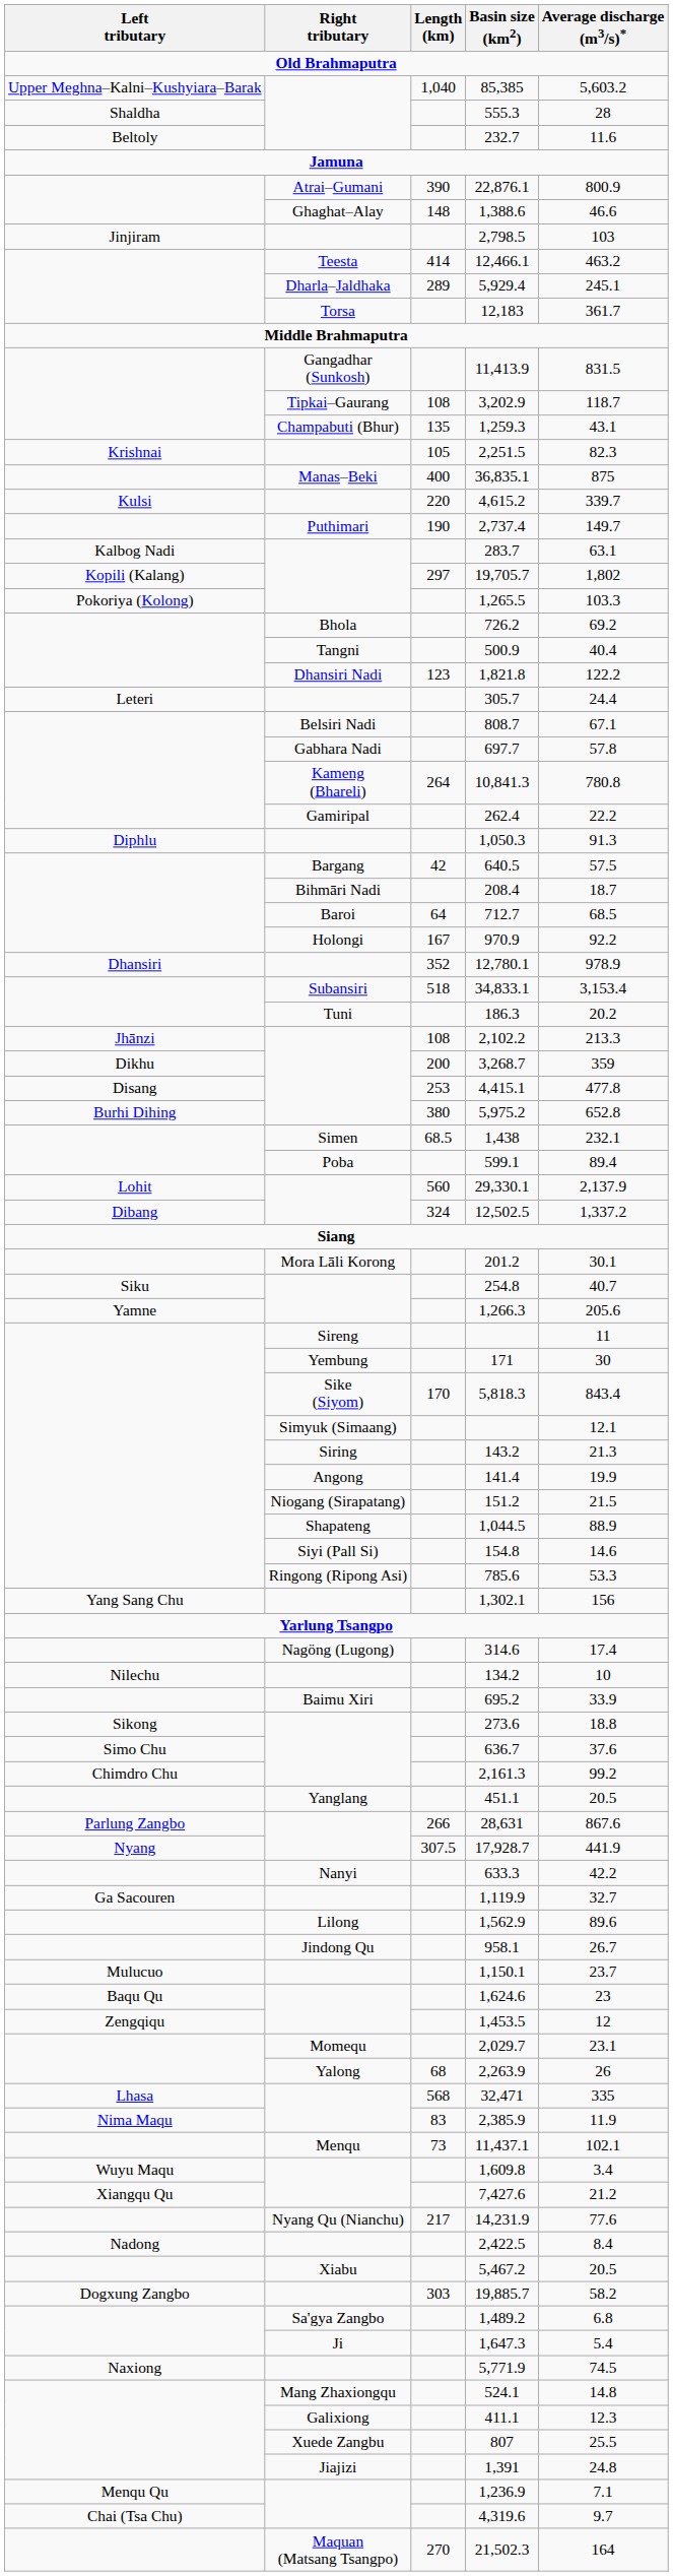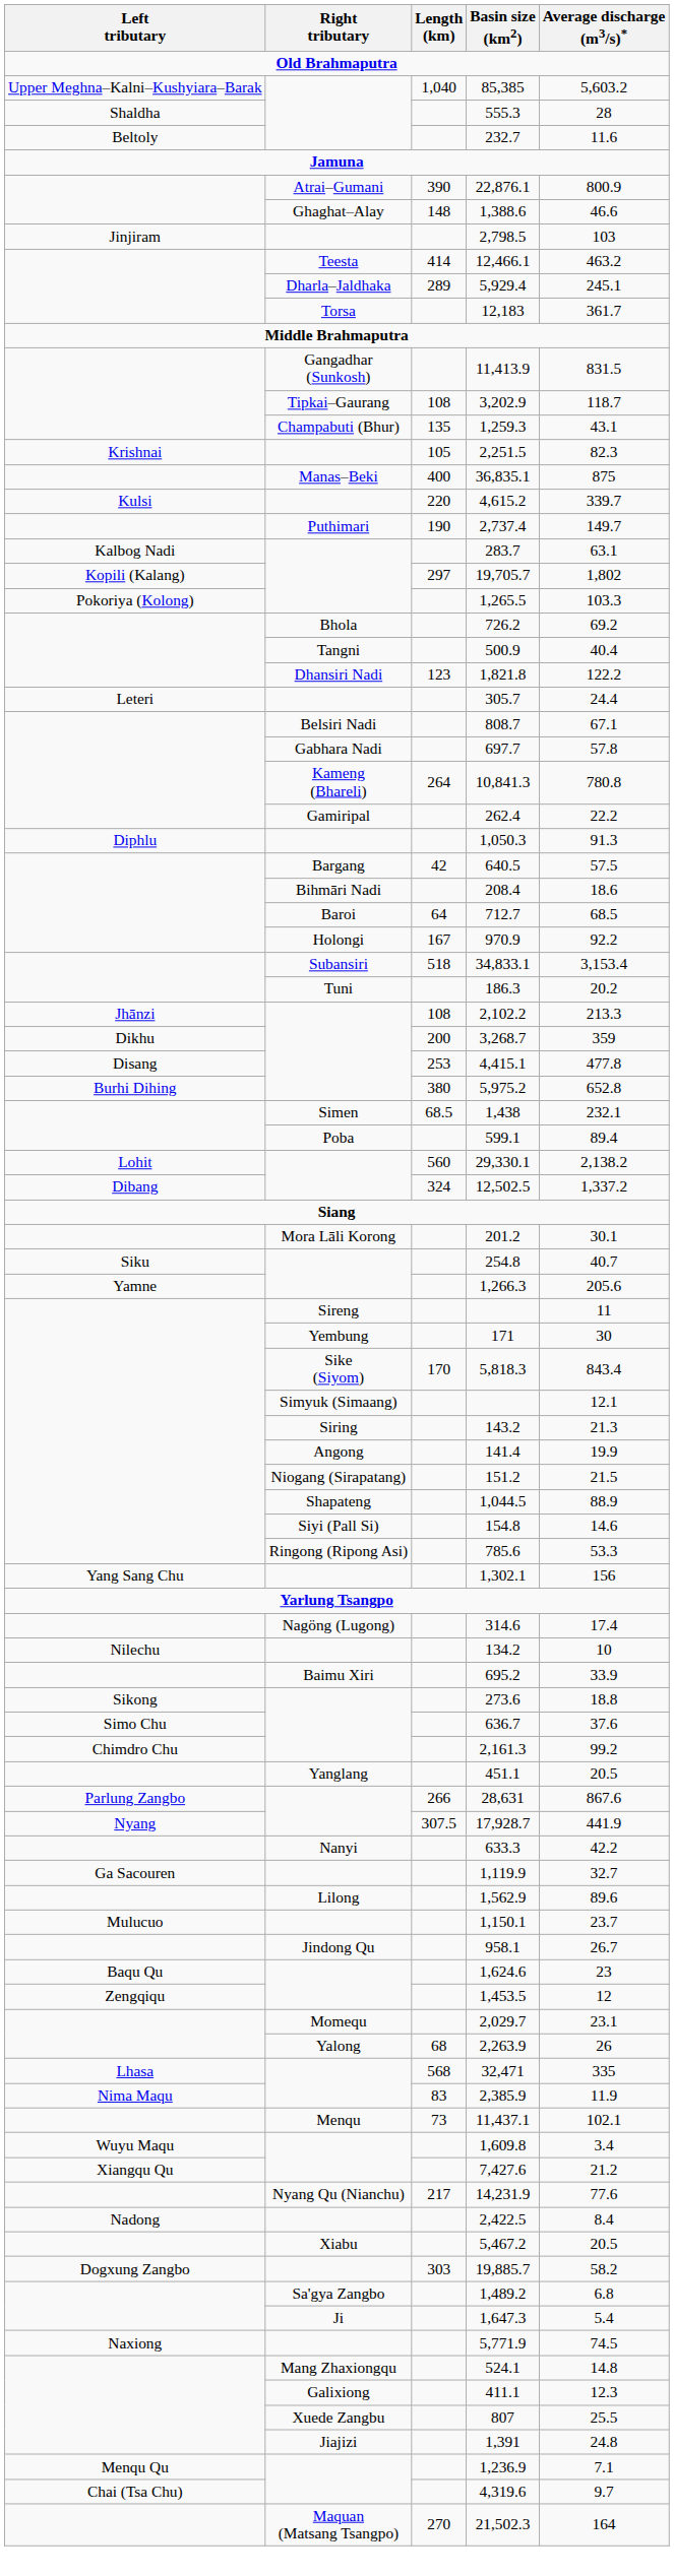 <table class="wikitable" style="text-align:center;">
 <tr>
 <th>Left<br>tributary</th>
 <th>Right<br>tributary</th>
 <th>Length<br>(km)</th>
 <th>Basin size<br>(km<sup>2</sup>)</th>
 <th>Average discharge<br>(m<sup>3</sup>/s)<sup>*</sup></th>
 </tr>
 <tr>
 <td colspan="5"><strong><a href='#'>Old Brahmaputra</a></strong></td>
 </tr>
 <tr>
 <td><a href='#'>Upper Meghna</a>–Kalni–<a href='#'>Kushyiara</a>–<a href='#'>Barak</a></td>
 <td rowspan="3"></td>
 <td>1,040</td>
 <td>85,385</td>
 <td>5,603.2</td>
 </tr>
 <tr>
 <td>Shaldha</td>
 <td></td>
 <td>555.3</td>
 <td>28</td>
 </tr>
 <tr>
 <td>Beltoly</td>
 <td></td>
 <td>232.7</td>
 <td>11.6</td>
 </tr>
 <tr>
 <td colspan="5"><strong><a href='#'>Jamuna</a></strong></td>
 </tr>
 <tr>
 <td rowspan="2"></td>
 <td><a href='#'>Atrai</a>–<a href='#'>Gumani</a></td>
 <td>390</td>
 <td>22,876.1</td>
 <td>800.9</td>
 </tr>
 <tr>
 <td>Ghaghat–Alay</td>
 <td>148</td>
 <td>1,388.6</td>
 <td>46.6</td>
 </tr>
 <tr>
 <td>Jinjiram</td>
 <td></td>
 <td></td>
 <td>2,798.5</td>
 <td>103</td>
 </tr>
 <tr>
 <td rowspan="3"></td>
 <td><a href='#'>Teesta</a></td>
 <td>414</td>
 <td>12,466.1</td>
 <td>463.2</td>
 </tr>
 <tr>
 <td><a href='#'>Dharla</a>–<a href='#'>Jaldhaka</a></td>
 <td>289</td>
 <td>5,929.4</td>
 <td>245.1</td>
 </tr>
 <tr>
 <td><a href='#'>Torsa</a></td>
 <td></td>
 <td>12,183</td>
 <td>361.7</td>
 </tr>
 <tr>
 <td colspan="5"><strong>Middle Brahmaputra</strong></td>
 </tr>
 <tr>
 <td rowspan="3"></td>
 <td>Gangadhar<br>(<a href='#'>Sunkosh</a>)</td>
 <td></td>
 <td>11,413.9</td>
 <td>831.5</td>
 </tr>
 <tr>
 <td><a href='#'>Tipkai</a>–Gaurang</td>
 <td>108</td>
 <td>3,202.9</td>
 <td>118.7</td>
 </tr>
 <tr>
 <td><a href='#'>Champabuti</a> (Bhur)</td>
 <td>135</td>
 <td>1,259.3</td>
 <td>43.1</td>
 </tr>
 <tr>
 <td><a href='#'>Krishnai</a></td>
 <td></td>
 <td>105</td>
 <td>2,251.5</td>
 <td>82.3</td>
 </tr>
 <tr>
 <td></td>
 <td><a href='#'>Manas</a>–<a href='#'>Beki</a></td>
 <td>400</td>
 <td>36,835.1</td>
 <td>875</td>
 </tr>
 <tr>
 <td><a href='#'>Kulsi</a></td>
 <td></td>
 <td>220</td>
 <td>4,615.2</td>
 <td>339.7</td>
 </tr>
 <tr>
 <td></td>
 <td><a href='#'>Puthimari</a></td>
 <td>190</td>
 <td>2,737.4</td>
 <td>149.7</td>
 </tr>
 <tr>
 <td>Kalbog Nadi</td>
 <td rowspan="3"></td>
 <td></td>
 <td>283.7</td>
 <td>63.1</td>
 </tr>
 <tr>
 <td><a href='#'>Kopili</a> (Kalang)</td>
 <td>297</td>
 <td>19,705.7</td>
 <td>1,802</td>
 </tr>
 <tr>
 <td>Pokoriya (<a href='#'>Kolong</a>)</td>
 <td></td>
 <td>1,265.5</td>
 <td>103.3</td>
 </tr>
 <tr>
 <td rowspan="3"></td>
 <td>Bhola</td>
 <td></td>
 <td>726.2</td>
 <td>69.2</td>
 </tr>
 <tr>
 <td>Tangni</td>
 <td></td>
 <td>500.9</td>
 <td>40.4</td>
 </tr>
 <tr>
 <td><a href='#'>Dhansiri Nadi</a></td>
 <td>123</td>
 <td>1,821.8</td>
 <td>122.2</td>
 </tr>
 <tr>
 <td>Leteri</td>
 <td></td>
 <td></td>
 <td>305.7</td>
 <td>24.4</td>
 </tr>
 <tr>
 <td rowspan="4"></td>
 <td>Belsiri Nadi</td>
 <td></td>
 <td>808.7</td>
 <td>67.1</td>
 </tr>
 <tr>
 <td>Gabhara Nadi</td>
 <td></td>
 <td>697.7</td>
 <td>57.8</td>
 </tr>
 <tr>
 <td><a href='#'>Kameng</a><br>(<a href='#'>Bhareli</a>)</td>
 <td>264</td>
 <td>10,841.3</td>
 <td>780.8</td>
 </tr>
 <tr>
 <td>Gamiripal</td>
 <td></td>
 <td>262.4</td>
 <td>22.2</td>
 </tr>
 <tr>
 <td><a href='#'>Diphlu</a></td>
 <td></td>
 <td></td>
 <td>1,050.3</td>
 <td>91.3</td>
 </tr>
 <tr>
 <td rowspan="4"></td>
 <td>Bargang</td>
 <td>42</td>
 <td>640.5</td>
 <td>57.5</td>
 </tr>
 <tr>
 <td>Bihmāri Nadi</td>
 <td></td>
 <td>208.4</td>
-<td>18.7</td>
+<td>18.6</td>
 </tr>
 <tr>
 <td>Baroi</td>
 <td>64</td>
 <td>712.7</td>
 <td>68.5</td>
 </tr>
 <tr>
 <td>Holongi</td>
 <td>167</td>
 <td>970.9</td>
 <td>92.2</td>
-</tr>
-<tr>
-<td><a href='#'>Dhansiri</a></td>
-<td></td>
-<td>352</td>
-<td>12,780.1</td>
-<td>978.9</td>
 </tr>
 <tr>
 <td rowspan="2"></td>
 <td><a href='#'>Subansiri</a></td>
 <td>518</td>
 <td>34,833.1</td>
 <td>3,153.4</td>
 </tr>
 <tr>
 <td>Tuni</td>
 <td></td>
 <td>186.3</td>
 <td>20.2</td>
 </tr>
 <tr>
 <td><a href='#'>Jhānzi</a></td>
 <td rowspan="4"></td>
 <td>108</td>
 <td>2,102.2</td>
 <td>213.3</td>
 </tr>
 <tr>
 <td>Dikhu</td>
 <td>200</td>
 <td>3,268.7</td>
 <td>359</td>
 </tr>
 <tr>
 <td>Disang</td>
 <td>253</td>
 <td>4,415.1</td>
 <td>477.8</td>
 </tr>
 <tr>
 <td><a href='#'>Burhi Dihing</a></td>
 <td>380</td>
 <td>5,975.2</td>
 <td>652.8</td>
 </tr>
 <tr>
 <td rowspan="2"></td>
 <td>Simen</td>
 <td>68.5</td>
 <td>1,438</td>
 <td>232.1</td>
 </tr>
 <tr>
 <td>Poba</td>
 <td></td>
 <td>599.1</td>
 <td>89.4</td>
 </tr>
 <tr>
 <td><a href='#'>Lohit</a></td>
 <td rowspan="2"></td>
 <td>560</td>
 <td>29,330.1</td>
-<td>2,137.9</td>
+<td>2,138.2</td>
 </tr>
 <tr>
 <td><a href='#'>Dibang</a></td>
 <td>324</td>
 <td>12,502.5</td>
 <td>1,337.2</td>
 </tr>
 <tr>
 <td colspan="5"><strong>Siang</strong></td>
 </tr>
 <tr>
 <td></td>
 <td>Mora Lāli Korong</td>
 <td></td>
 <td>201.2</td>
 <td>30.1</td>
 </tr>
 <tr>
 <td>Siku</td>
 <td rowspan="2"></td>
 <td></td>
 <td>254.8</td>
 <td>40.7</td>
 </tr>
 <tr>
 <td>Yamne</td>
 <td></td>
 <td>1,266.3</td>
 <td>205.6</td>
 </tr>
 <tr>
 <td rowspan="10"></td>
 <td>Sireng</td>
 <td></td>
 <td></td>
 <td>11</td>
 </tr>
 <tr>
 <td>Yembung</td>
 <td></td>
 <td>171</td>
 <td>30</td>
 </tr>
 <tr>
 <td>Sike<br>(<a href='#'>Siyom</a>)</td>
 <td>170</td>
 <td>5,818.3</td>
 <td>843.4</td>
 </tr>
 <tr>
 <td>Simyuk (Simaang)</td>
 <td></td>
 <td></td>
 <td>12.1</td>
 </tr>
 <tr>
 <td>Siring</td>
 <td></td>
 <td>143.2</td>
 <td>21.3</td>
 </tr>
 <tr>
 <td>Angong</td>
 <td></td>
 <td>141.4</td>
 <td>19.9</td>
 </tr>
 <tr>
 <td>Niogang (Sirapatang)</td>
 <td></td>
 <td>151.2</td>
 <td>21.5</td>
 </tr>
 <tr>
 <td>Shapateng</td>
 <td></td>
 <td>1,044.5</td>
 <td>88.9</td>
 </tr>
 <tr>
 <td>Siyi (Pall Si)</td>
 <td></td>
 <td>154.8</td>
 <td>14.6</td>
 </tr>
 <tr>
 <td>Ringong (Ripong Asi)</td>
 <td></td>
 <td>785.6</td>
 <td>53.3</td>
 </tr>
 <tr>
 <td>Yang Sang Chu</td>
 <td></td>
 <td></td>
 <td>1,302.1</td>
 <td>156</td>
 </tr>
 <tr>
 <td colspan="5"><strong><a href='#'>Yarlung Tsangpo</a></strong></td>
 </tr>
 <tr>
 <td></td>
 <td>Nagöng (Lugong)</td>
 <td></td>
 <td>314.6</td>
 <td>17.4</td>
 </tr>
 <tr>
 <td>Nilechu</td>
 <td></td>
 <td></td>
 <td>134.2</td>
 <td>10</td>
 </tr>
 <tr>
 <td></td>
 <td>Baimu Xiri</td>
 <td></td>
 <td>695.2</td>
 <td>33.9</td>
 </tr>
 <tr>
 <td>Sikong</td>
 <td rowspan="3"></td>
 <td></td>
 <td>273.6</td>
 <td>18.8</td>
 </tr>
 <tr>
 <td>Simo Chu</td>
 <td></td>
 <td>636.7</td>
 <td>37.6</td>
 </tr>
 <tr>
 <td>Chimdro Chu</td>
 <td></td>
 <td>2,161.3</td>
 <td>99.2</td>
 </tr>
 <tr>
 <td></td>
 <td>Yanglang</td>
 <td></td>
 <td>451.1</td>
 <td>20.5</td>
 </tr>
 <tr>
 <td><a href='#'>Parlung Zangbo</a></td>
 <td rowspan="2"></td>
 <td>266</td>
 <td>28,631</td>
 <td>867.6</td>
 </tr>
 <tr>
 <td><a href='#'>Nyang</a></td>
 <td>307.5</td>
 <td>17,928.7</td>
 <td>441.9</td>
 </tr>
 <tr>
 <td></td>
 <td>Nanyi</td>
 <td></td>
 <td>633.3</td>
 <td>42.2</td>
 </tr>
 <tr>
 <td>Ga Sacouren</td>
 <td></td>
 <td></td>
 <td>1,119.9</td>
 <td>32.7</td>
 </tr>
 <tr>
 <td></td>
 <td>Lilong</td>
 <td></td>
 <td>1,562.9</td>
 <td>89.6</td>
 </tr>
 <tr>
+<td>Mulucuo</td>
+<td></td>
+<td></td>
+<td>1,150.1</td>
+<td>23.7</td>
+</tr>
+<tr>
 <td></td>
 <td>Jindong Qu</td>
 <td></td>
 <td>958.1</td>
 <td>26.7</td>
-</tr>
-<tr>
-<td>Mulucuo</td>
-<td></td>
-<td></td>
-<td>1,150.1</td>
-<td>23.7</td>
 </tr>
 <tr>
 <td>Baqu Qu</td>
 <td rowspan="2"></td>
 <td></td>
 <td>1,624.6</td>
 <td>23</td>
 </tr>
 <tr>
 <td>Zengqiqu</td>
 <td></td>
 <td>1,453.5</td>
 <td>12</td>
 </tr>
 <tr>
 <td rowspan="2"></td>
 <td>Momequ</td>
 <td></td>
 <td>2,029.7</td>
 <td>23.1</td>
 </tr>
 <tr>
 <td>Yalong</td>
 <td>68</td>
 <td>2,263.9</td>
 <td>26</td>
 </tr>
 <tr>
 <td><a href='#'>Lhasa</a></td>
 <td rowspan="2"></td>
 <td>568</td>
 <td>32,471</td>
 <td>335</td>
 </tr>
 <tr>
 <td><a href='#'>Nima Maqu</a></td>
 <td>83</td>
 <td>2,385.9</td>
 <td>11.9</td>
 </tr>
 <tr>
 <td></td>
 <td>Menqu</td>
 <td>73</td>
 <td>11,437.1</td>
 <td>102.1</td>
 </tr>
 <tr>
 <td>Wuyu Maqu</td>
 <td rowspan="2"></td>
 <td></td>
 <td>1,609.8</td>
 <td>3.4</td>
 </tr>
 <tr>
 <td>Xiangqu Qu</td>
 <td></td>
 <td>7,427.6</td>
 <td>21.2</td>
 </tr>
 <tr>
 <td></td>
 <td>Nyang Qu (Nianchu)</td>
 <td>217</td>
 <td>14,231.9</td>
 <td>77.6</td>
 </tr>
 <tr>
 <td>Nadong</td>
 <td></td>
 <td></td>
 <td>2,422.5</td>
 <td>8.4</td>
 </tr>
 <tr>
 <td></td>
 <td>Xiabu</td>
 <td></td>
 <td>5,467.2</td>
 <td>20.5</td>
 </tr>
 <tr>
 <td>Dogxung Zangbo</td>
 <td></td>
 <td>303</td>
 <td>19,885.7</td>
 <td>58.2</td>
 </tr>
 <tr>
 <td rowspan="2"></td>
 <td>Sa'gya Zangbo</td>
 <td></td>
 <td>1,489.2</td>
 <td>6.8</td>
 </tr>
 <tr>
 <td>Ji</td>
 <td></td>
 <td>1,647.3</td>
 <td>5.4</td>
 </tr>
 <tr>
 <td>Naxiong</td>
 <td></td>
 <td></td>
 <td>5,771.9</td>
 <td>74.5</td>
 </tr>
 <tr>
 <td rowspan="4"></td>
 <td>Mang Zhaxiongqu</td>
 <td></td>
 <td>524.1</td>
 <td>14.8</td>
 </tr>
 <tr>
 <td>Galixiong</td>
 <td></td>
 <td>411.1</td>
 <td>12.3</td>
 </tr>
 <tr>
 <td>Xuede Zangbu</td>
 <td></td>
 <td>807</td>
 <td>25.5</td>
 </tr>
 <tr>
 <td>Jiajizi</td>
 <td></td>
 <td>1,391</td>
 <td>24.8</td>
 </tr>
 <tr>
 <td>Menqu Qu</td>
 <td rowspan="2"></td>
 <td></td>
 <td>1,236.9</td>
 <td>7.1</td>
 </tr>
 <tr>
 <td>Chai (Tsa Chu)</td>
 <td></td>
 <td>4,319.6</td>
 <td>9.7</td>
 </tr>
 <tr>
 <td></td>
 <td><a href='#'>Maquan</a><br>(Matsang Tsangpo)</td>
 <td>270</td>
 <td>21,502.3</td>
 <td>164</td>
 </tr>
 </table>
